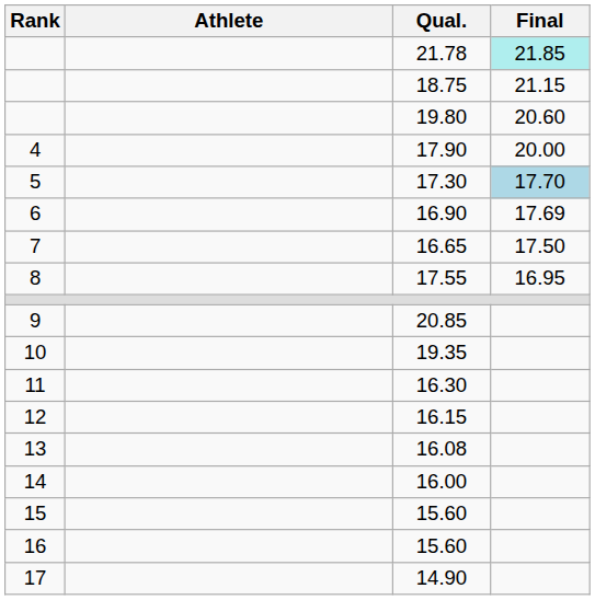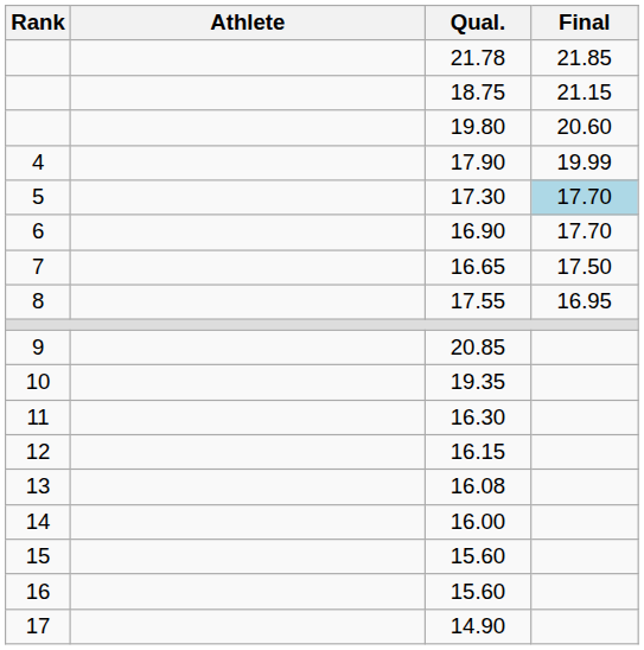 <table class=wikitable style="text-align:center">
 <tr>
 <th width=40>Rank</th>
 <th width=250>Athlete</th>
 <th width=70>Qual.</th>
 <th width=70>Final</th>
 </tr>
 <tr>
 <td></td>
 <td align=left></td>
 <td>21.78</td>
-<td style="background: paleturquoise;">21.85</td>
+<td>21.85</td>
 </tr>
 <tr>
 <td></td>
 <td align=left></td>
 <td>18.75</td>
 <td>21.15</td>
 </tr>
 <tr>
 <td></td>
 <td align=left></td>
 <td>19.80</td>
 <td>20.60</td>
 </tr>
 <tr>
 <td>4</td>
 <td align=left></td>
 <td>17.90</td>
-<td>20.00</td>
+<td>19.99</td>
 </tr>
 <tr>
 <td>5</td>
 <td align=left></td>
 <td>17.30</td>
 <td style="background: lightblue;">17.70</td>
 </tr>
 <tr>
 <td>6</td>
 <td align=left></td>
 <td>16.90</td>
-<td>17.69</td>
+<td>17.70</td>
 </tr>
 <tr>
 <td>7</td>
 <td align=left></td>
 <td>16.65</td>
 <td>17.50</td>
 </tr>
 <tr>
 <td>8</td>
 <td align=left></td>
 <td>17.55</td>
 <td>16.95</td>
 </tr>
 <tr bgcolor=#DDDDDD>
 <td colspan=4></td>
 </tr>
 <tr>
 <td>9</td>
 <td align=left></td>
 <td>20.85</td>
 <td></td>
 </tr>
 <tr>
 <td>10</td>
 <td align=left></td>
 <td>19.35</td>
 <td></td>
 </tr>
 <tr>
 <td>11</td>
 <td align=left></td>
 <td>16.30</td>
 <td></td>
 </tr>
 <tr>
 <td>12</td>
 <td align=left></td>
 <td>16.15</td>
 <td></td>
 </tr>
 <tr>
 <td>13</td>
 <td align=left></td>
 <td>16.08</td>
 <td></td>
 </tr>
 <tr>
 <td>14</td>
 <td align=left></td>
 <td>16.00</td>
 <td></td>
 </tr>
 <tr>
 <td>15</td>
 <td align=left></td>
 <td>15.60</td>
 <td></td>
 </tr>
 <tr>
 <td>16</td>
 <td align=left></td>
 <td>15.60</td>
 <td></td>
 </tr>
 <tr>
 <td>17</td>
 <td align=left></td>
 <td>14.90</td>
 <td></td>
 </tr>
 </table>
